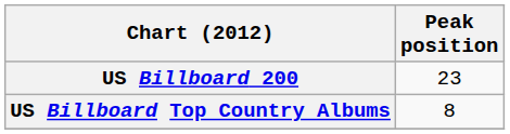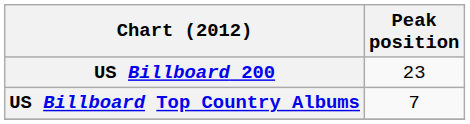 <table class="wikitable plainrowheaders">
 <tr>
 <th>Chart (2012)</th>
 <th>Peak<br>position</th>
 </tr>
 <tr>
 <th scope="row">US <a href='#'><em>Billboard</em> 200</a></th>
 <td align="center">23</td>
 </tr>
 <tr>
 <th scope="row">US <em><a href='#'>Billboard</a></em> <a href='#'>Top Country Albums</a></th>
-<td align="center">8</td>
+<td align="center">7</td>
 </tr>
 <tr>
 </tr>
 </table>
